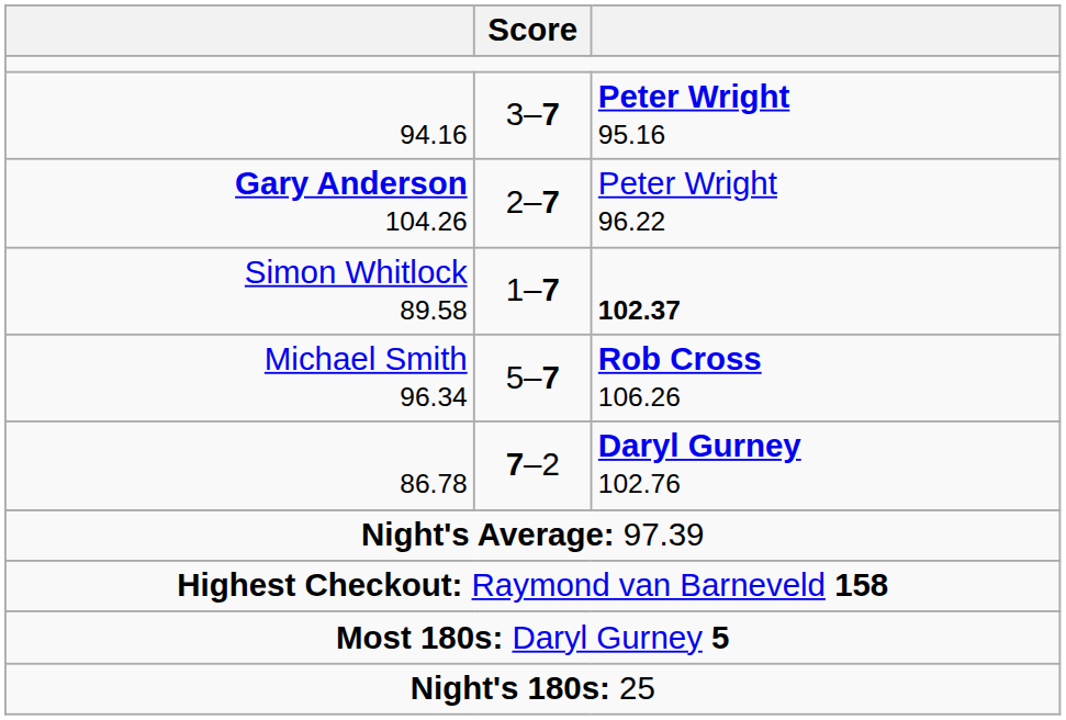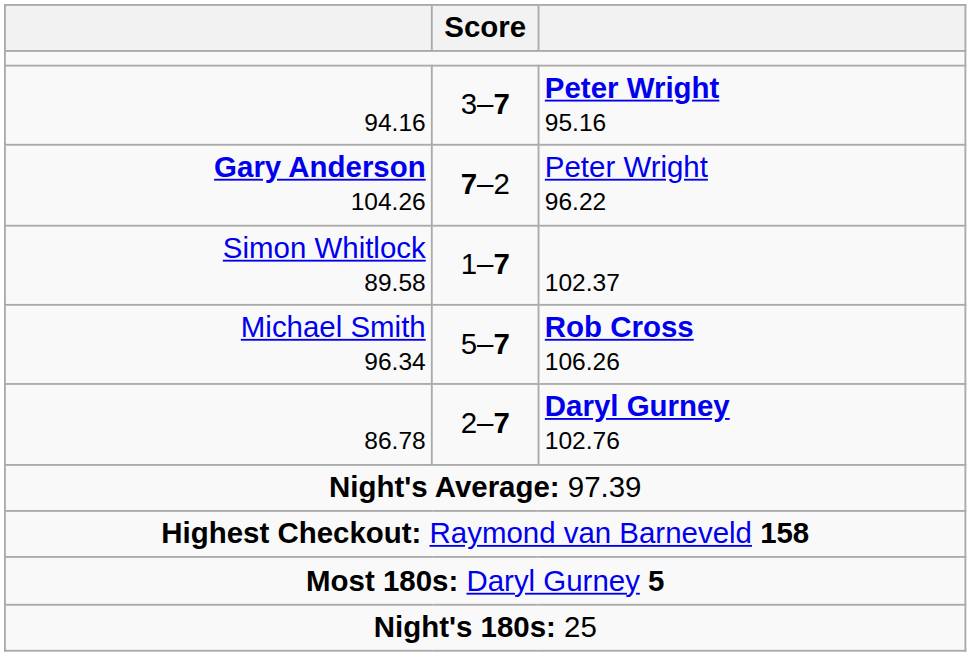 <table class=wikitable style="text-align:center">
 <tr>
 <th width=225></th>
 <th width=50>Score</th>
 <th width=225></th>
 </tr>
 <tr align=center>
 <td colspan="3"></td>
 </tr>
 <tr align=left>
 <td align=right> <br><small><span>94.16</span></small></td>
 <td align=center>3–<strong>7</strong></td>
 <td> <strong><a href='#'>Peter Wright</a></strong><br><small><span>95.16</span></small></td>
 </tr>
 <tr align=left>
 <td align=right><strong><a href='#'>Gary Anderson</a></strong>  <br><small><span>104.26</span></small></td>
-<td align=center>2–<strong>7</strong></td>
+<td align=center><strong>7</strong>–2</td>
 <td> <a href='#'>Peter Wright</a> <br><small><span>96.22</span></small></td>
 </tr>
 <tr align=left>
 <td align=right><a href='#'>Simon Whitlock</a>  <br><small><span>89.58</span></small></td>
 <td align=center>1–<strong>7</strong></td>
-<td><strong> <br><small><span>102.37</span></small></strong></td>
+<td> <br><small><span>102.37</span></small></td>
 </tr>
 <tr align=left>
 <td align=right><a href='#'>Michael Smith</a>  <br><small><span>96.34</span></small></td>
 <td align=center>5–<strong>7</strong></td>
 <td> <strong><a href='#'>Rob Cross</a></strong> <br><small><span>106.26</span></small></td>
 </tr>
 <tr align=left>
 <td align=right> <br><small><span>86.78</span></small></td>
-<td align=center><strong>7</strong>–2</td>
+<td align=center>2–<strong>7</strong></td>
 <td> <strong><a href='#'>Daryl Gurney</a></strong> <br><small><span>102.76</span></small></td>
 </tr>
 <tr align=center>
 <td colspan="3"><strong>Night's Average:</strong> 97.39</td>
 </tr>
 <tr align=center>
 <td colspan="3"><strong>Highest Checkout:</strong>  <a href='#'>Raymond van Barneveld</a> <strong>158</strong></td>
 </tr>
 <tr align=center>
 <td colspan="3"><strong>Most 180s:</strong>  <a href='#'>Daryl Gurney</a> <strong>5</strong></td>
 </tr>
 <tr align=center>
 <td colspan="3"><strong>Night's 180s:</strong> 25</td>
 </tr>
 </table>
